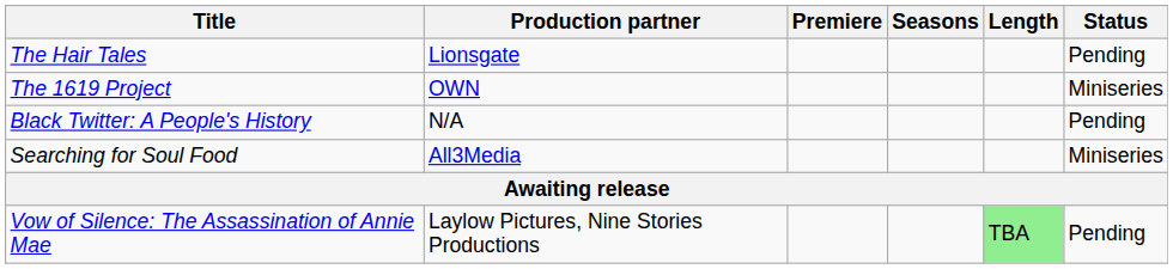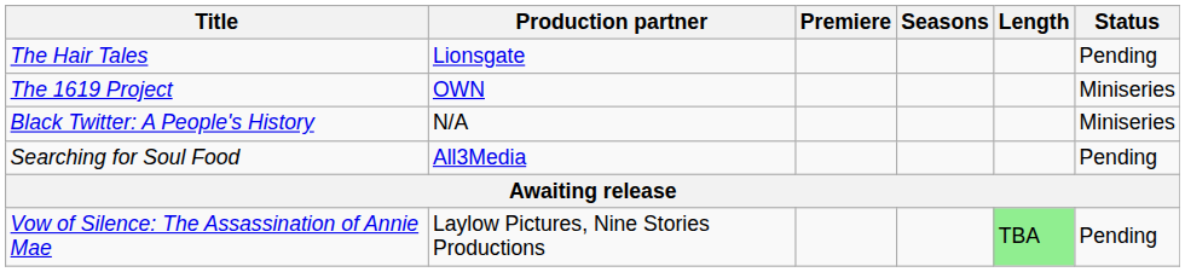 <table class="wikitable sortable" style="width:100%;">
 <tr>
 <th>Title</th>
 <th>Production partner</th>
 <th>Premiere</th>
 <th>Seasons</th>
 <th>Length</th>
 <th>Status</th>
 </tr>
 <tr>
 <td><em><a href='#'>The Hair Tales</a></em></td>
 <td><a href='#'>Lionsgate</a></td>
 <td></td>
 <td></td>
 <td></td>
 <td>Pending</td>
 </tr>
 <tr>
 <td><em><a href='#'>The 1619 Project</a></em></td>
 <td><a href='#'>OWN</a></td>
 <td></td>
 <td></td>
 <td></td>
 <td>Miniseries</td>
 </tr>
 <tr>
 <td><em><a href='#'>Black Twitter: A People's History</a></em></td>
 <td>N/A</td>
 <td></td>
 <td></td>
 <td></td>
-<td>Pending</td>
+<td>Miniseries</td>
 </tr>
 <tr>
 <td><em>Searching for Soul Food</em></td>
 <td><a href='#'>All3Media</a></td>
 <td></td>
 <td></td>
 <td></td>
-<td>Miniseries</td>
+<td>Pending</td>
 </tr>
 <tr>
 <th colspan="6">Awaiting release</th>
 </tr>
 <tr>
 <td><em><a href='#'>Vow of Silence: The Assassination of Annie Mae</a></em></td>
 <td>Laylow Pictures, Nine Stories Productions</td>
 <td></td>
 <td></td>
 <td style="background: lightgreen;">TBA</td>
 <td>Pending</td>
 </tr>
 </table>
